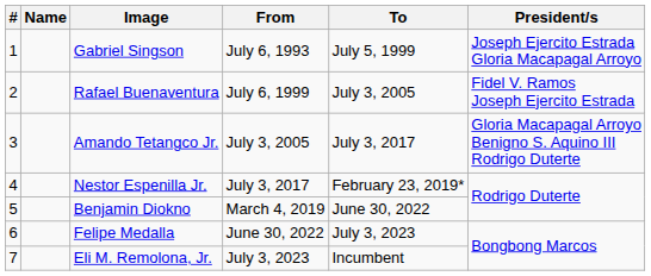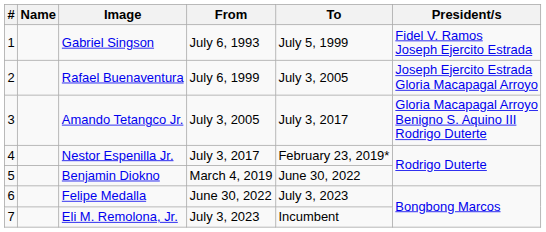 <table class=wikitable>
 <tr>
 <th>#</th>
 <th>Name</th>
 <th>Image</th>
 <th>From</th>
 <th>To</th>
 <th>President/s</th>
 </tr>
 <tr>
 <td>1</td>
 <td></td>
 <td><a href='#'>Gabriel Singson</a></td>
 <td>July 6, 1993</td>
 <td>July 5, 1999</td>
-<td><a href='#'>Joseph Ejercito Estrada</a><br><a href='#'>Gloria Macapagal Arroyo</a></td>
+<td><a href='#'>Fidel V. Ramos</a><br><a href='#'>Joseph Ejercito Estrada</a></td>
 </tr>
 <tr>
 <td>2</td>
 <td></td>
 <td><a href='#'>Rafael Buenaventura</a></td>
 <td>July 6, 1999</td>
 <td>July 3, 2005</td>
-<td><a href='#'>Fidel V. Ramos</a><br><a href='#'>Joseph Ejercito Estrada</a></td>
+<td><a href='#'>Joseph Ejercito Estrada</a><br><a href='#'>Gloria Macapagal Arroyo</a></td>
 </tr>
 <tr>
 <td>3</td>
 <td></td>
 <td><a href='#'>Amando Tetangco Jr.</a></td>
 <td>July 3, 2005</td>
 <td>July 3, 2017</td>
 <td><a href='#'>Gloria Macapagal Arroyo</a> <br><a href='#'>Benigno S. Aquino III</a><br><a href='#'>Rodrigo Duterte</a></td>
 </tr>
 <tr>
 <td>4</td>
 <td></td>
 <td><a href='#'>Nestor Espenilla Jr.</a></td>
 <td>July 3, 2017</td>
 <td>February 23, 2019*</td>
 <td rowspan="2"><a href='#'>Rodrigo Duterte</a></td>
 </tr>
 <tr>
 <td>5</td>
 <td></td>
 <td><a href='#'>Benjamin Diokno</a></td>
 <td>March 4, 2019</td>
 <td>June 30, 2022</td>
 </tr>
 <tr>
 <td>6</td>
 <td></td>
 <td><a href='#'>Felipe Medalla</a></td>
 <td>June 30, 2022</td>
 <td>July 3, 2023</td>
 <td rowspan="2"><a href='#'>Bongbong Marcos</a></td>
 </tr>
 <tr>
 <td>7</td>
 <td></td>
 <td><a href='#'>Eli M. Remolona, Jr.</a></td>
 <td>July 3, 2023</td>
 <td>Incumbent</td>
 </tr>
 </table>
